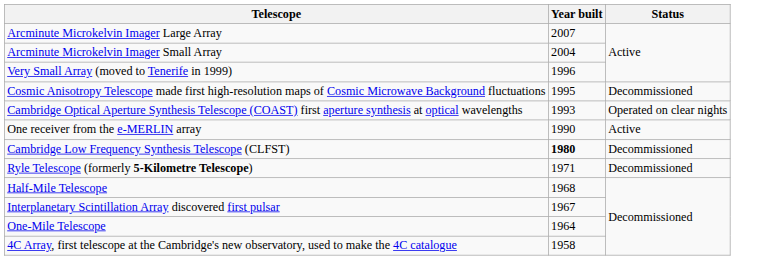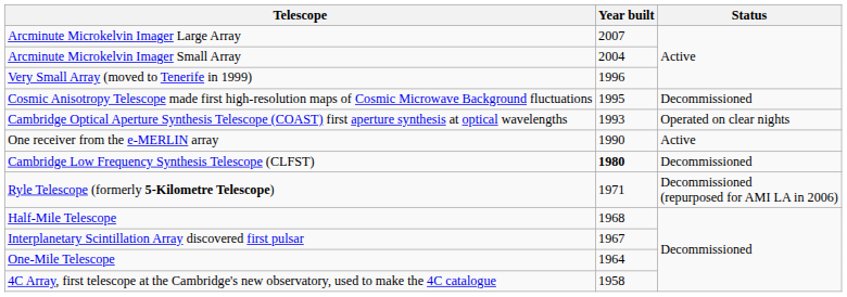 <table class="wikitable sortable">
 <tr>
 <th>Telescope</th>
 <th>Year built</th>
 <th>Status</th>
 </tr>
 <tr>
 <td><a href='#'>Arcminute Microkelvin Imager</a> Large Array</td>
 <td>2007</td>
 <td rowspan="3">Active</td>
 </tr>
 <tr>
 <td><a href='#'>Arcminute Microkelvin Imager</a> Small Array</td>
 <td>2004</td>
 </tr>
 <tr>
 <td><a href='#'>Very Small Array</a> (moved to <a href='#'>Tenerife</a> in 1999)</td>
 <td>1996</td>
 </tr>
 <tr>
 <td><a href='#'>Cosmic Anisotropy Telescope</a> made first high-resolution maps of <a href='#'>Cosmic Microwave Background</a> fluctuations</td>
 <td>1995</td>
 <td>Decommissioned</td>
 </tr>
 <tr>
 <td><a href='#'>Cambridge Optical Aperture Synthesis Telescope (COAST)</a> first <a href='#'>aperture synthesis</a> at <a href='#'>optical</a> wavelengths</td>
 <td>1993</td>
 <td>Operated on clear nights</td>
 </tr>
 <tr>
 <td>One receiver from the <a href='#'>e-MERLIN</a> array</td>
 <td>1990</td>
 <td>Active</td>
 </tr>
 <tr>
 <td><a href='#'>Cambridge Low Frequency Synthesis Telescope</a> (CLFST)</td>
 <td><strong>1980</strong></td>
 <td>Decommissioned</td>
 </tr>
 <tr>
 <td><a href='#'>Ryle Telescope</a> (formerly <strong>5-Kilometre Telescope</strong>)</td>
 <td>1971</td>
-<td>Decommissioned</td>
+<td>Decommissioned<br>(repurposed for AMI LA in 2006)</td>
 </tr>
 <tr>
 <td><a href='#'>Half-Mile Telescope</a></td>
 <td>1968</td>
 <td rowspan="4">Decommissioned</td>
 </tr>
 <tr>
 <td><a href='#'>Interplanetary Scintillation Array</a> discovered <a href='#'>first pulsar</a></td>
 <td>1967</td>
 </tr>
 <tr>
 <td><a href='#'>One-Mile Telescope</a></td>
 <td>1964</td>
 </tr>
 <tr>
 <td><a href='#'>4C Array</a>, first telescope at the Cambridge's new observatory, used to make the <a href='#'>4C catalogue</a></td>
 <td>1958</td>
 </tr>
 </table>
